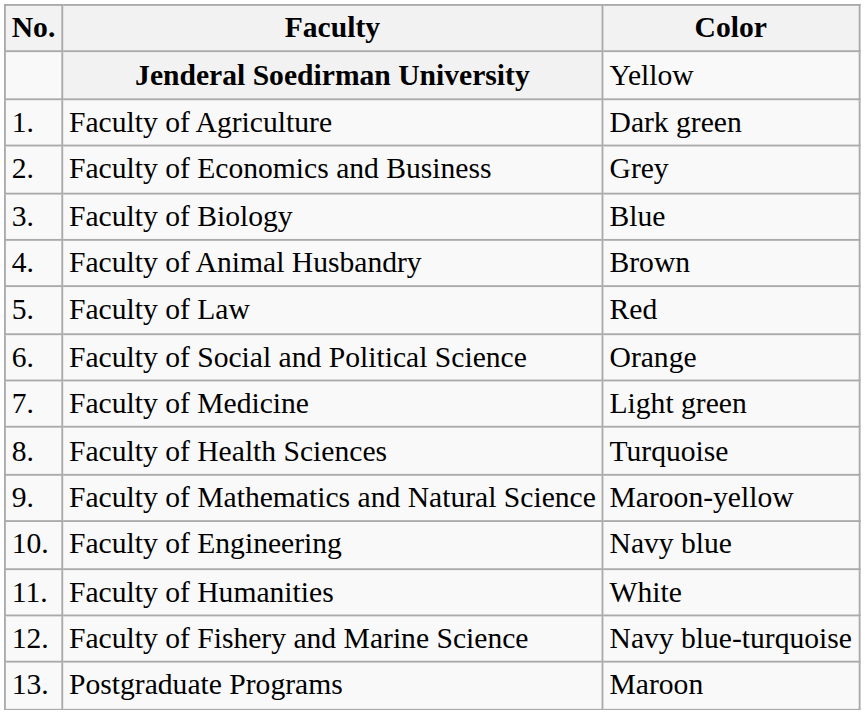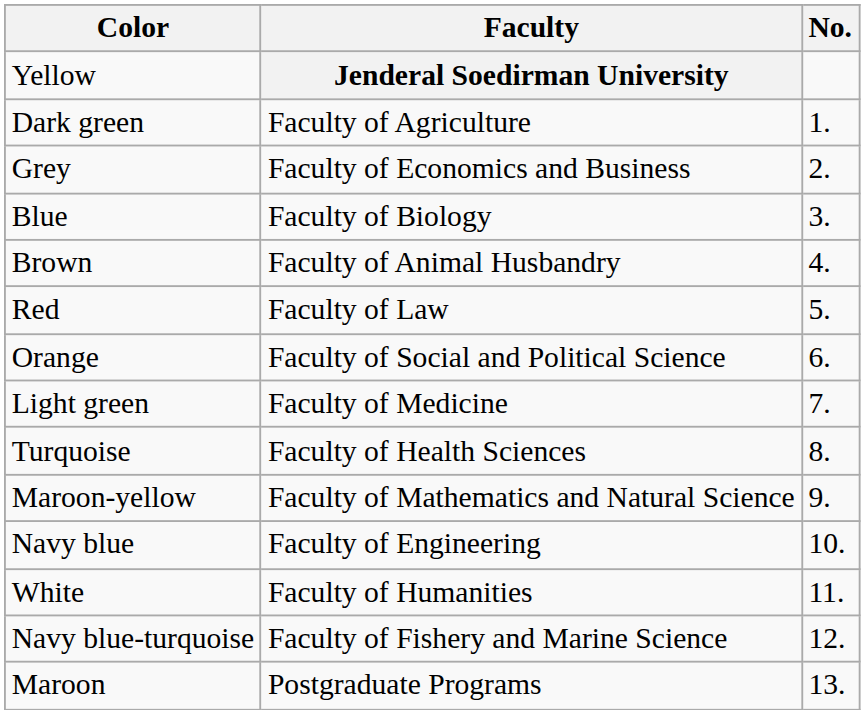 <table class="wikitable">
 <tr>
+<th>Color</th>
+<th>Faculty</th>
 <th>No.</th>
-<th>Faculty</th>
-<th>Color</th>
 </tr>
 <tr>
+<td> Yellow</td>
+<th>Jenderal Soedirman University</th>
 <td></td>
-<th>Jenderal Soedirman University</th>
-<td> Yellow</td>
 </tr>
 <tr>
+<td> Dark green</td>
+<td>Faculty of Agriculture</td>
 <td>1.</td>
-<td>Faculty of Agriculture</td>
-<td> Dark green</td>
 </tr>
 <tr>
+<td> Grey</td>
+<td>Faculty of Economics and Business</td>
 <td>2.</td>
-<td>Faculty of Economics and Business</td>
-<td> Grey</td>
 </tr>
 <tr>
+<td> Blue</td>
+<td>Faculty of Biology</td>
 <td>3.</td>
-<td>Faculty of Biology</td>
-<td> Blue</td>
 </tr>
 <tr>
+<td> Brown</td>
+<td>Faculty of Animal Husbandry</td>
 <td>4.</td>
-<td>Faculty of Animal Husbandry</td>
-<td> Brown</td>
 </tr>
 <tr>
+<td> Red</td>
+<td>Faculty of Law</td>
 <td>5.</td>
-<td>Faculty of Law</td>
-<td> Red</td>
 </tr>
 <tr>
+<td> Orange</td>
+<td>Faculty of Social and Political Science</td>
 <td>6.</td>
-<td>Faculty of Social and Political Science</td>
-<td> Orange</td>
 </tr>
 <tr>
+<td> Light green</td>
+<td>Faculty of Medicine</td>
 <td>7.</td>
-<td>Faculty of Medicine</td>
-<td> Light green</td>
 </tr>
 <tr>
+<td> Turquoise</td>
+<td>Faculty of Health Sciences</td>
 <td>8.</td>
-<td>Faculty of Health Sciences</td>
-<td> Turquoise</td>
 </tr>
 <tr>
+<td> Maroon-yellow</td>
+<td>Faculty of Mathematics and Natural Science</td>
 <td>9.</td>
-<td>Faculty of Mathematics and Natural Science</td>
-<td> Maroon-yellow</td>
 </tr>
 <tr>
+<td> Navy blue</td>
+<td>Faculty of Engineering</td>
 <td>10.</td>
-<td>Faculty of Engineering</td>
-<td> Navy blue</td>
 </tr>
 <tr>
+<td> White</td>
+<td>Faculty of Humanities</td>
 <td>11.</td>
-<td>Faculty of Humanities</td>
-<td> White</td>
 </tr>
 <tr>
+<td> Navy blue-turquoise</td>
+<td>Faculty of Fishery and Marine Science</td>
 <td>12.</td>
-<td>Faculty of Fishery and Marine Science</td>
-<td> Navy blue-turquoise</td>
 </tr>
 <tr>
+<td> Maroon</td>
+<td>Postgraduate Programs</td>
 <td>13.</td>
-<td>Postgraduate Programs</td>
-<td> Maroon</td>
 </tr>
 </table>
